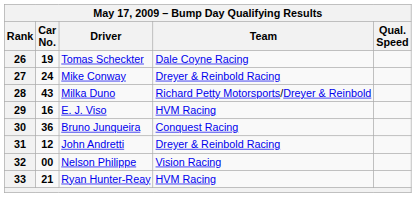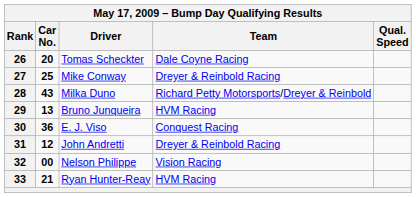 <table class="wikitable" style="font-size:95%;">
 <tr>
 <th colspan=9>May 17, 2009 – Bump Day Qualifying Results</th>
 </tr>
 <tr>
 <th>Rank</th>
 <th>Car<br>No.</th>
 <th>Driver</th>
 <th>Team</th>
 <th>Qual.<br>Speed</th>
 </tr>
 <tr>
 <th>26</th>
-<td align=center><strong>19</strong></td>
+<td align=center><strong>20</strong></td>
 <td> <a href='#'>Tomas Scheckter</a></td>
 <td><a href='#'>Dale Coyne Racing</a></td>
 <td align=center></td>
 </tr>
 <tr>
 <th>27</th>
-<td align=center><strong>24</strong></td>
+<td align=center><strong>25</strong></td>
 <td> <a href='#'>Mike Conway</a> <strong></strong></td>
 <td><a href='#'>Dreyer & Reinbold Racing</a></td>
 <td align=center></td>
 </tr>
 <tr>
 <th>28</th>
 <td align=center><strong>43</strong></td>
 <td> <a href='#'>Milka Duno</a></td>
 <td><a href='#'>Richard Petty Motorsports</a>/<a href='#'>Dreyer & Reinbold</a></td>
 <td align=center></td>
 </tr>
 <tr>
 <th>29</th>
-<td align=center><strong>16</strong></td>
-<td> <a href='#'>E. J. Viso</a></td>
+<td align=center><strong>13</strong></td>
+<td> <a href='#'>Bruno Junqueira</a></td>
 <td><a href='#'>HVM Racing</a></td>
 <td align=center></td>
 </tr>
 <tr>
 <th>30</th>
 <td align=center><strong>36</strong></td>
-<td> <a href='#'>Bruno Junqueira</a></td>
+<td> <a href='#'>E. J. Viso</a></td>
 <td><a href='#'>Conquest Racing</a></td>
 <td align=center></td>
 </tr>
 <tr>
 <th>31</th>
 <td align=center><strong>12</strong></td>
 <td> <a href='#'>John Andretti</a></td>
 <td><a href='#'>Dreyer & Reinbold Racing</a></td>
 <td align=center></td>
 </tr>
 <tr>
 <th>32</th>
 <td align=center><strong>00</strong></td>
 <td> <a href='#'>Nelson Philippe</a> <strong></strong></td>
 <td><a href='#'>Vision Racing</a></td>
 <td align=center></td>
 </tr>
 <tr>
 <th>33</th>
 <td align=center><strong>21</strong></td>
 <td> <a href='#'>Ryan Hunter-Reay</a></td>
 <td><a href='#'>HVM Racing</a></td>
 <td align=center></td>
 </tr>
 <tr>
 <th colspan=5></th>
 </tr>
 </table>
